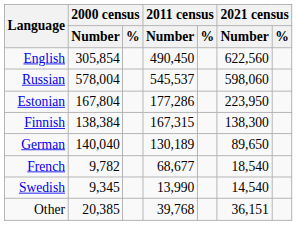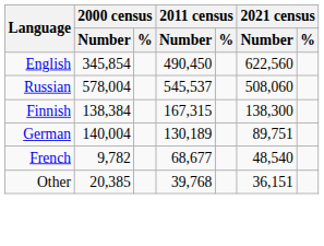 <table class="wikitable sortable" style="text-align:right;">
 <tr>
 <th rowspan="2">Language</th>
 <th colspan="2">2000 census</th>
 <th colspan="2">2011 census</th>
 <th colspan="2">2021 census</th>
 </tr>
 <tr>
 <th>Number</th>
 <th>%</th>
 <th>Number</th>
 <th>%</th>
 <th>Number</th>
 <th>%</th>
 </tr>
 <tr>
 <td><a href='#'>English</a></td>
-<td>305,854</td>
+<td>345,854</td>
 <td></td>
 <td>490,450</td>
 <td></td>
 <td>622,560</td>
 <td></td>
 </tr>
 <tr>
 <td><a href='#'>Russian</a></td>
 <td>578,004</td>
 <td></td>
 <td>545,537</td>
 <td></td>
-<td>598,060</td>
-<td></td>
-</tr>
-<tr>
-<td><a href='#'>Estonian</a></td>
-<td>167,804</td>
-<td></td>
-<td>177,286</td>
-<td></td>
-<td>223,950</td>
+<td>508,060</td>
 <td></td>
 </tr>
 <tr>
 <td><a href='#'>Finnish</a></td>
 <td>138,384</td>
 <td></td>
 <td>167,315</td>
 <td></td>
 <td>138,300</td>
 <td></td>
 </tr>
 <tr>
 <td><a href='#'>German</a></td>
-<td>140,040</td>
+<td>140,004</td>
 <td></td>
 <td>130,189</td>
 <td></td>
-<td>89,650</td>
+<td>89,751</td>
 <td></td>
 </tr>
 <tr>
 <td><a href='#'>French</a></td>
 <td>9,782</td>
 <td></td>
 <td>68,677</td>
 <td></td>
-<td>18,540</td>
-<td></td>
-</tr>
-<tr>
-<td><a href='#'>Swedish</a></td>
-<td>9,345</td>
-<td></td>
-<td>13,990</td>
-<td></td>
-<td>14,540</td>
+<td>48,540</td>
 <td></td>
 </tr>
 <tr>
 <td>Other</td>
 <td>20,385</td>
 <td></td>
 <td>39,768</td>
 <td></td>
 <td>36,151</td>
 <td></td>
 </tr>
 </table>
